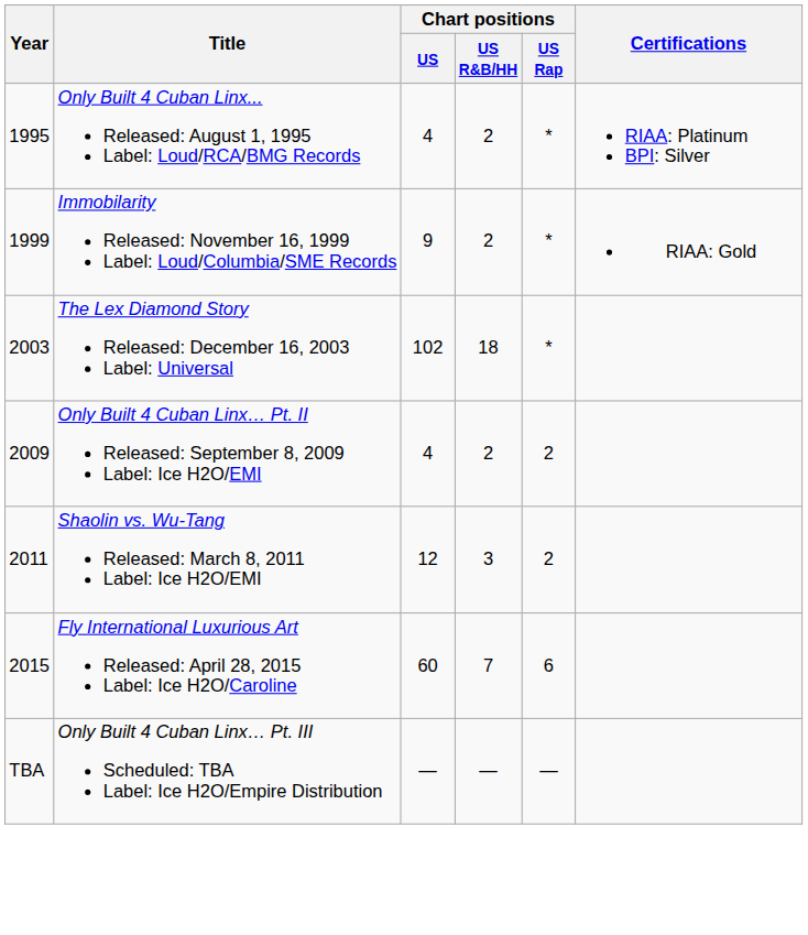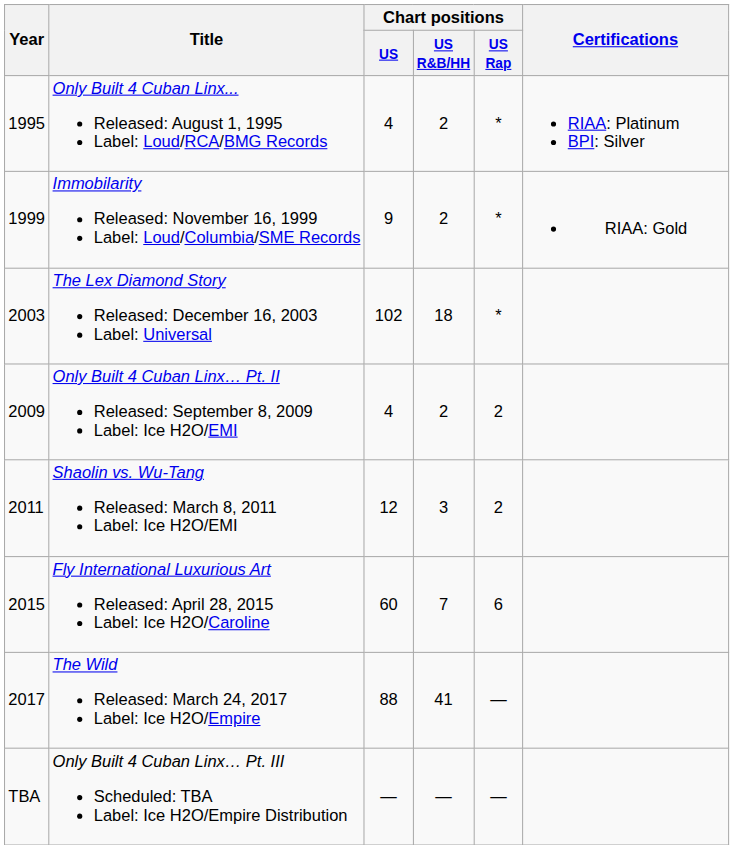 <table class="wikitable">
 <tr>
 <th rowspan="2">Year</th>
 <th rowspan="2">Title</th>
 <th colspan="3">Chart positions</th>
 <th scope="col" rowspan="2" style="width:12em;"><a href='#'>Certifications</a></th>
 </tr>
 <tr>
 <th width="40"><small><a href='#'>US</a></small><br></th>
 <th width="40"><small><a href='#'>US<br>R&B/HH</a></small><br></th>
 <th width="40"><small><a href='#'>US Rap</a></small><br></th>
 </tr>
 <tr>
 <td>1995</td>
 <td><em><a href='#'>Only Built 4 Cuban Linx...</a></em><br><ul><li>Released: August 1, 1995</li><li>Label: <a href='#'>Loud</a>/<a href='#'>RCA</a>/<a href='#'>BMG Records</a></li></ul></td>
 <td style="text-align:center;">4</td>
 <td style="text-align:center;">2</td>
 <td style="text-align:center;">*</td>
 <td><br><ul><li><a href='#'>RIAA</a>: Platinum</li><li><a href='#'>BPI</a>: Silver</li></ul></td>
 </tr>
 <tr>
 <td>1999</td>
 <td><em><a href='#'>Immobilarity</a></em><br><ul><li>Released: November 16, 1999</li><li>Label: <a href='#'>Loud</a>/<a href='#'>Columbia</a>/<a href='#'>SME Records</a></li></ul></td>
 <td style="text-align:center;">9</td>
 <td style="text-align:center;">2</td>
 <td style="text-align:center;">*</td>
 <td align=center><br><ul><li>RIAA: Gold</li></ul></td>
 </tr>
 <tr>
 <td>2003</td>
 <td><em><a href='#'>The Lex Diamond Story</a></em><br><ul><li>Released: December 16, 2003</li><li>Label: <a href='#'>Universal</a></li></ul></td>
 <td style="text-align:center;">102</td>
 <td style="text-align:center;">18</td>
 <td style="text-align:center;">*</td>
 <td align=center></td>
 </tr>
 <tr>
 <td>2009</td>
 <td><em><a href='#'>Only Built 4 Cuban Linx… Pt. II</a></em><br><ul><li>Released: September 8, 2009</li><li>Label: Ice H2O/<a href='#'>EMI</a></li></ul></td>
 <td style="text-align:center;">4</td>
 <td style="text-align:center;">2</td>
 <td style="text-align:center;">2</td>
 <td></td>
 </tr>
 <tr>
 <td>2011</td>
 <td><em><a href='#'>Shaolin vs. Wu-Tang</a></em><br><ul><li>Released: March 8, 2011</li><li>Label: Ice H2O/EMI</li></ul></td>
 <td style="text-align:center;">12</td>
 <td style="text-align:center;">3</td>
 <td style="text-align:center;">2</td>
 <td align=center></td>
 </tr>
 <tr>
 <td>2015</td>
 <td><em><a href='#'>Fly International Luxurious Art</a></em><br><ul><li>Released: April 28, 2015</li><li>Label: Ice H2O/<a href='#'>Caroline</a></li></ul></td>
 <td style="text-align:center;">60</td>
 <td style="text-align:center;">7</td>
 <td style="text-align:center;">6</td>
 <td align=center></td>
 </tr>
 <tr>
+<td>2017</td>
+<td><em><a href='#'>The Wild</a></em><br><ul><li>Released: March 24, 2017</li><li>Label: Ice H2O/<a href='#'>Empire</a></li></ul></td>
+<td style="text-align:center;">88</td>
+<td style="text-align:center;">41</td>
+<td style="text-align:center;">—</td>
+<td align=center></td>
+</tr>
+<tr>
 <td>TBA</td>
 <td><em>Only Built 4 Cuban Linx… Pt. III</em><br><ul><li>Scheduled: TBA</li><li>Label: Ice H2O/Empire Distribution</li></ul></td>
 <td style="text-align:center;">—</td>
 <td style="text-align:center;">—</td>
 <td style="text-align:center;">—</td>
 <td align=center></td>
 </tr>
 </table>
